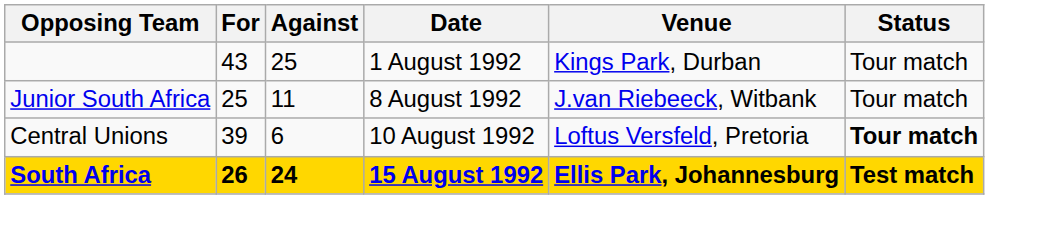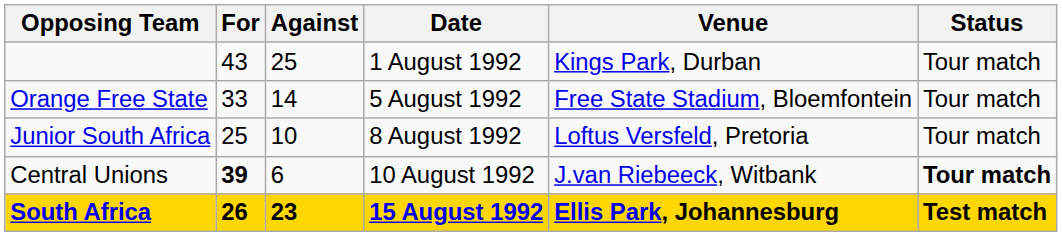 <table class=wikitable>
 <tr>
 <th>Opposing Team</th>
 <th>For</th>
 <th>Against</th>
 <th>Date</th>
 <th>Venue</th>
 <th>Status</th>
 </tr>
 <tr>
 <td></td>
 <td>43</td>
 <td>25</td>
 <td>1 August 1992</td>
 <td><a href='#'>Kings Park</a>, Durban</td>
 <td>Tour match</td>
 </tr>
 <tr>
+<td><a href='#'>Orange Free State</a></td>
+<td>33</td>
+<td>14</td>
+<td>5 August 1992</td>
+<td><a href='#'>Free State Stadium</a>, Bloemfontein</td>
+<td>Tour match</td>
+</tr>
+<tr>
 <td><a href='#'>Junior South Africa</a></td>
 <td>25</td>
-<td>11</td>
+<td>10</td>
 <td>8 August 1992</td>
-<td><a href='#'>J.van Riebeeck</a>, Witbank</td>
+<td><a href='#'>Loftus Versfeld</a>, Pretoria</td>
 <td>Tour match</td>
 </tr>
 <tr>
 <td>Central Unions</td>
-<td>39</td>
+<td><strong>39</strong></td>
 <td>6</td>
 <td>10 August 1992</td>
-<td><a href='#'>Loftus Versfeld</a>, Pretoria</td>
+<td><a href='#'>J.van Riebeeck</a>, Witbank</td>
 <td><strong>Tour match</strong></td>
 </tr>
 <tr bgcolor=gold>
 <td><strong><a href='#'>South Africa</a></strong></td>
 <td><strong>26</strong></td>
-<td><strong>24</strong></td>
+<td><strong>23</strong></td>
 <td><strong><a href='#'>15 August 1992</a></strong></td>
 <td><strong><a href='#'>Ellis Park</a>, Johannesburg</strong></td>
 <td><strong>Test match</strong></td>
 </tr>
 </table>
